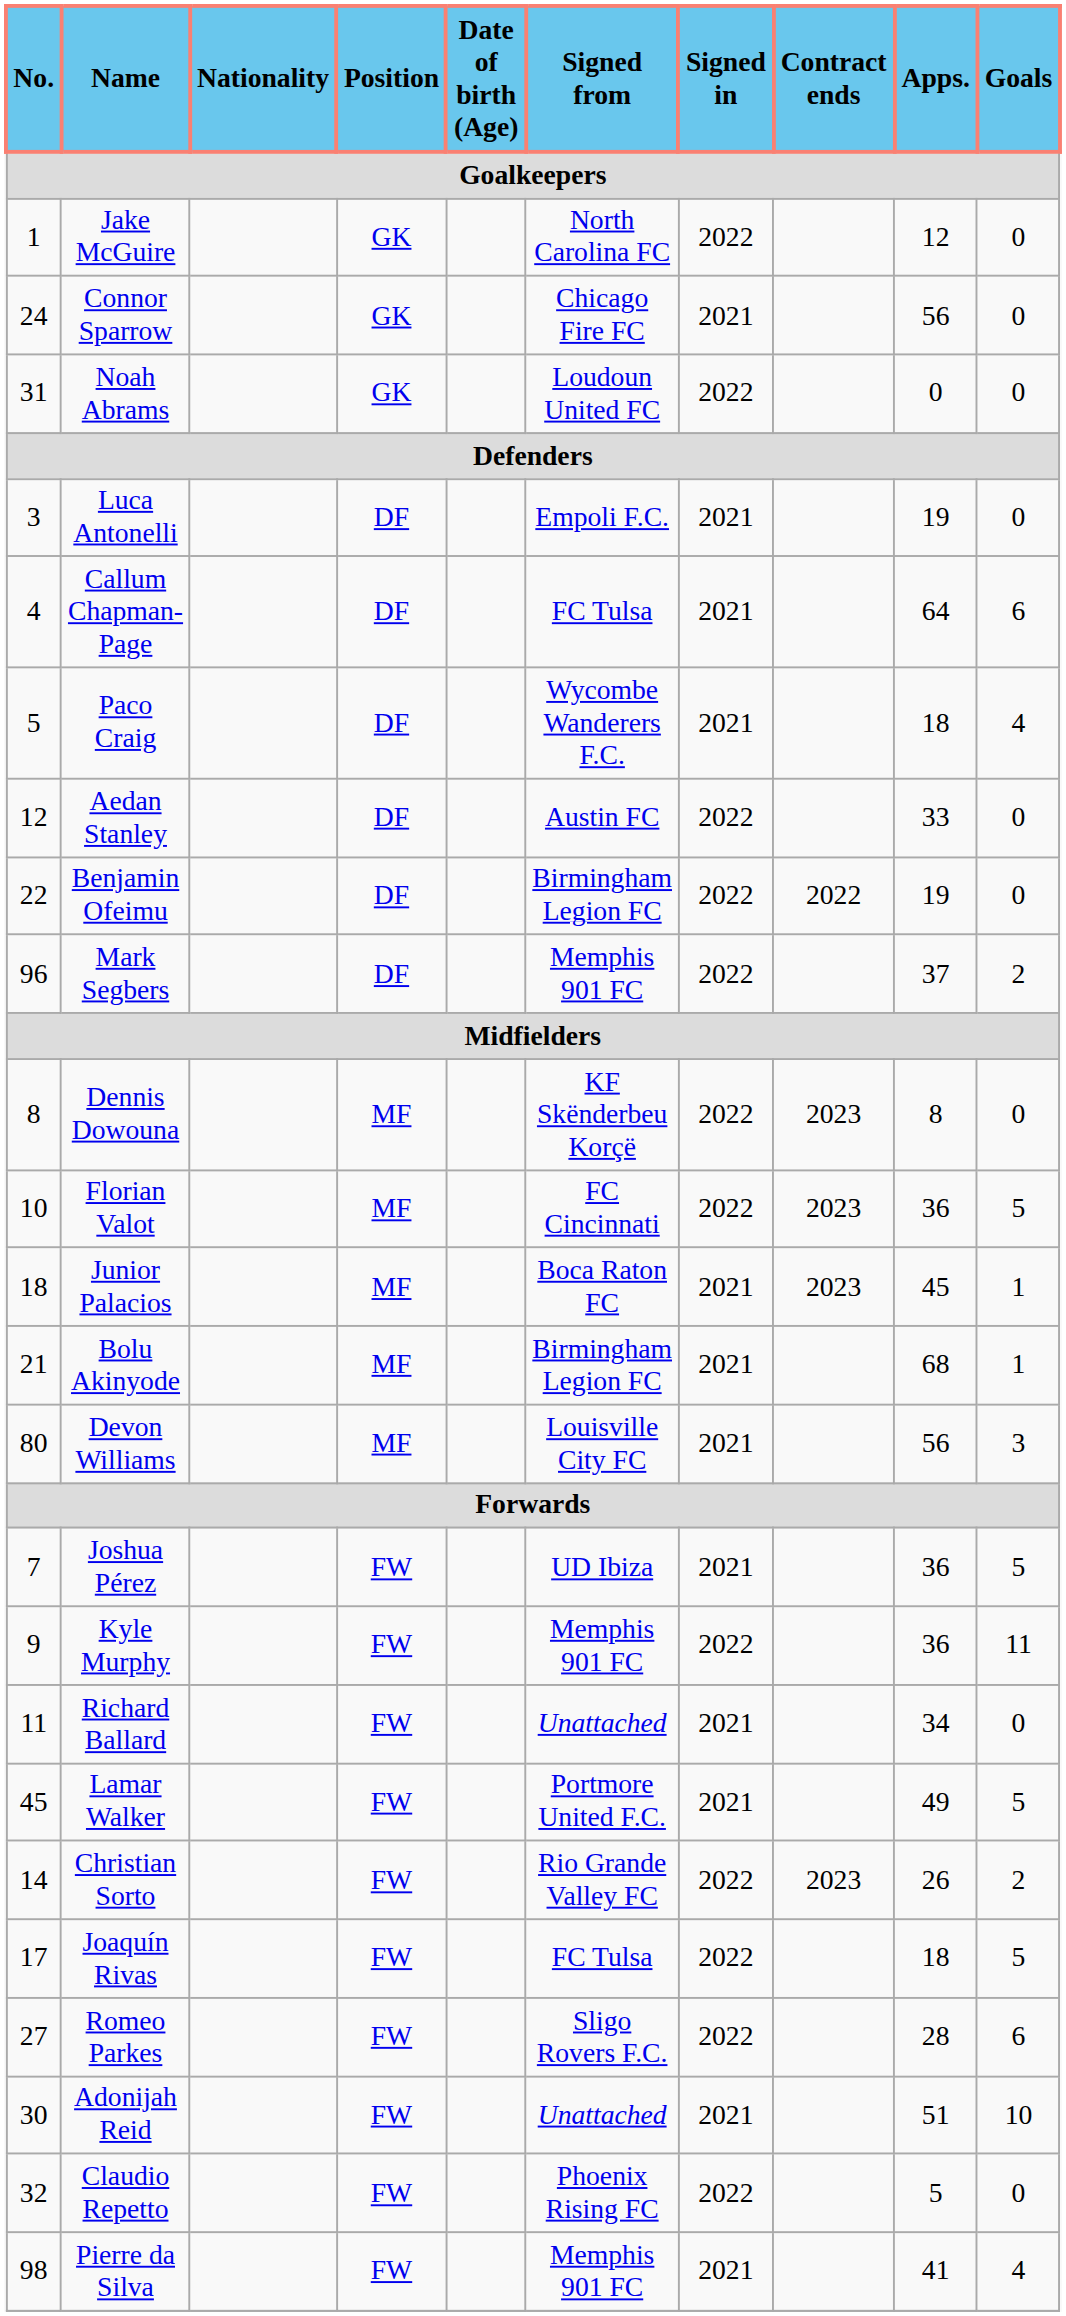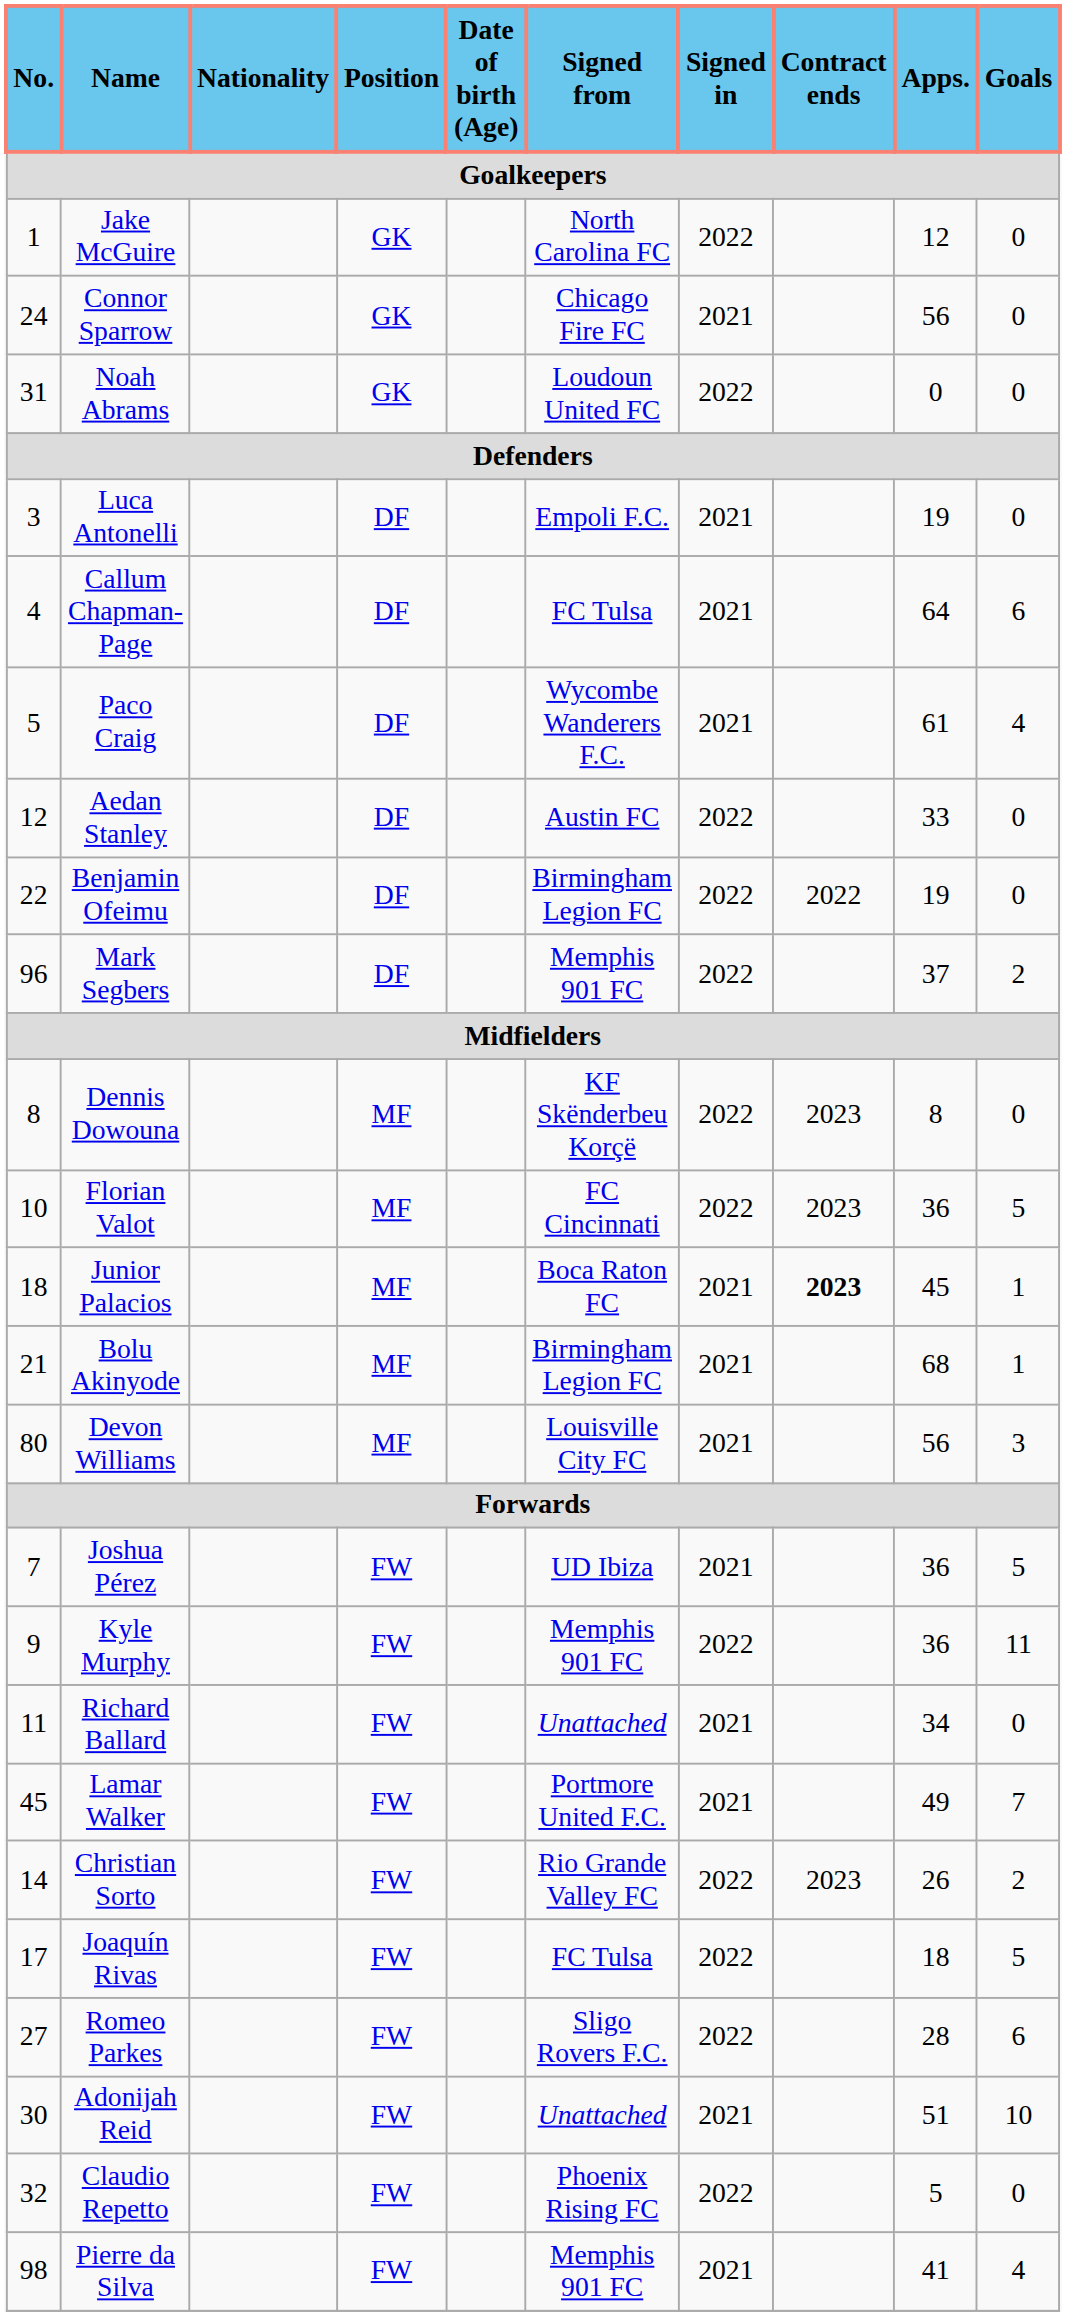 <table class="wikitable"  style="text-align:center; font-size:90%; width:85%;">
 <tr>
 <th style="background:#69C7ED; border:salmon 2px solid;">No.</th>
 <th style="background:#69C7ED; border:salmon 2px solid;">Name</th>
 <th style="background:#69C7ED; border:salmon 2px solid;">Nationality</th>
 <th style="background:#69C7ED; border:salmon 2px solid;">Position</th>
 <th style="background:#69C7ED; border:salmon 2px solid;">Date of birth (Age)</th>
 <th style="background:#69C7ED; border:salmon 2px solid;">Signed from</th>
 <th style="background:#69C7ED; border:salmon 2px solid;">Signed in</th>
 <th style="background:#69C7ED; border:salmon 2px solid;">Contract ends</th>
 <th style="background:#69C7ED; border:salmon 2px solid;">Apps.</th>
 <th style="background:#69C7ED; border:salmon 2px solid;">Goals</th>
 </tr>
 <tr>
 <th colspan="11"  style="background:#dcdcdc; text-align:center;">Goalkeepers</th>
 </tr>
 <tr>
 <td>1</td>
 <td><a href='#'>Jake McGuire</a></td>
 <td></td>
 <td><a href='#'>GK</a></td>
 <td></td>
 <td><a href='#'>North Carolina FC</a></td>
 <td>2022</td>
 <td></td>
 <td>12</td>
 <td>0</td>
 </tr>
 <tr>
 <td>24</td>
 <td><a href='#'>Connor Sparrow</a></td>
 <td></td>
 <td><a href='#'>GK</a></td>
 <td></td>
 <td><a href='#'>Chicago Fire FC</a></td>
 <td>2021</td>
 <td></td>
 <td>56</td>
 <td>0</td>
 </tr>
 <tr>
 <td>31</td>
 <td><a href='#'>Noah Abrams</a></td>
 <td></td>
 <td><a href='#'>GK</a></td>
 <td></td>
 <td><a href='#'>Loudoun United FC</a></td>
 <td>2022</td>
 <td></td>
 <td>0</td>
 <td>0</td>
 </tr>
 <tr>
 <th colspan="11"  style="background:#dcdcdc; text-align:center;">Defenders</th>
 </tr>
 <tr>
 <td>3</td>
 <td><a href='#'>Luca Antonelli</a></td>
 <td></td>
 <td><a href='#'>DF</a></td>
 <td></td>
 <td> <a href='#'>Empoli F.C.</a></td>
 <td>2021</td>
 <td></td>
 <td>19</td>
 <td>0</td>
 </tr>
 <tr>
 <td>4</td>
 <td><a href='#'>Callum Chapman-Page</a></td>
 <td></td>
 <td><a href='#'>DF</a></td>
 <td></td>
 <td><a href='#'>FC Tulsa</a></td>
 <td>2021</td>
 <td></td>
 <td>64</td>
 <td>6</td>
 </tr>
 <tr>
 <td>5</td>
 <td><a href='#'>Paco Craig</a></td>
 <td></td>
 <td><a href='#'>DF</a></td>
 <td></td>
 <td> <a href='#'>Wycombe Wanderers F.C.</a></td>
 <td>2021</td>
 <td></td>
-<td>18</td>
+<td>61</td>
 <td>4</td>
 </tr>
 <tr>
 <td>12</td>
 <td><a href='#'>Aedan Stanley</a></td>
 <td></td>
 <td><a href='#'>DF</a></td>
 <td></td>
 <td><a href='#'>Austin FC</a></td>
 <td>2022</td>
 <td></td>
 <td>33</td>
 <td>0</td>
 </tr>
 <tr>
 <td>22</td>
 <td><a href='#'>Benjamin Ofeimu</a></td>
 <td></td>
 <td><a href='#'>DF</a></td>
 <td></td>
 <td><a href='#'>Birmingham Legion FC</a></td>
 <td>2022</td>
 <td>2022</td>
 <td>19</td>
 <td>0</td>
 </tr>
 <tr>
 <td>96</td>
 <td><a href='#'>Mark Segbers</a></td>
 <td></td>
 <td><a href='#'>DF</a></td>
 <td></td>
 <td><a href='#'>Memphis 901 FC</a></td>
 <td>2022</td>
 <td></td>
 <td>37</td>
 <td>2</td>
 </tr>
 <tr>
 <th colspan="11"  style="background:#dcdcdc; text-align:center;">Midfielders</th>
 </tr>
 <tr>
 <td>8</td>
 <td><a href='#'>Dennis Dowouna</a></td>
 <td></td>
 <td><a href='#'>MF</a></td>
 <td></td>
 <td> <a href='#'>KF Skënderbeu Korçë</a></td>
 <td>2022</td>
 <td>2023</td>
 <td>8</td>
 <td>0</td>
 </tr>
 <tr>
 <td>10</td>
 <td><a href='#'>Florian Valot</a></td>
 <td></td>
 <td><a href='#'>MF</a></td>
 <td></td>
 <td><a href='#'>FC Cincinnati</a></td>
 <td>2022</td>
 <td>2023</td>
 <td>36</td>
 <td>5</td>
 </tr>
 <tr>
 <td>18</td>
 <td><a href='#'>Junior Palacios</a></td>
 <td></td>
 <td><a href='#'>MF</a></td>
 <td></td>
 <td><a href='#'>Boca Raton FC</a></td>
 <td>2021</td>
-<td>2023</td>
+<td><strong>2023</strong></td>
 <td>45</td>
 <td>1</td>
 </tr>
 <tr>
 <td>21</td>
 <td><a href='#'>Bolu Akinyode</a></td>
 <td></td>
 <td><a href='#'>MF</a></td>
 <td></td>
 <td><a href='#'>Birmingham Legion FC</a></td>
 <td>2021</td>
 <td></td>
 <td>68</td>
 <td>1</td>
 </tr>
 <tr>
 <td>80</td>
 <td><a href='#'>Devon Williams</a></td>
 <td></td>
 <td><a href='#'>MF</a></td>
 <td></td>
 <td><a href='#'>Louisville City FC</a></td>
 <td>2021</td>
 <td></td>
 <td>56</td>
 <td>3</td>
 </tr>
 <tr>
 <th colspan="11"  style="background:#dcdcdc; text-align:center;">Forwards</th>
 </tr>
 <tr>
 <td>7</td>
 <td><a href='#'>Joshua Pérez</a></td>
 <td></td>
 <td><a href='#'>FW</a></td>
 <td></td>
 <td> <a href='#'>UD Ibiza</a></td>
 <td>2021</td>
 <td></td>
 <td>36</td>
 <td>5</td>
 </tr>
 <tr>
 <td>9</td>
 <td><a href='#'>Kyle Murphy</a></td>
 <td></td>
 <td><a href='#'>FW</a></td>
 <td></td>
 <td><a href='#'>Memphis 901 FC</a></td>
 <td>2022</td>
 <td></td>
 <td>36</td>
 <td>11</td>
 </tr>
 <tr>
 <td>11</td>
 <td><a href='#'>Richard Ballard</a></td>
 <td></td>
 <td><a href='#'>FW</a></td>
 <td></td>
 <td><em><a href='#'>Unattached</a></em></td>
 <td>2021</td>
 <td></td>
 <td>34</td>
 <td>0</td>
 </tr>
 <tr>
 <td>45</td>
 <td><a href='#'>Lamar Walker</a></td>
 <td></td>
 <td><a href='#'>FW</a></td>
 <td></td>
 <td> <a href='#'>Portmore United F.C.</a></td>
 <td>2021</td>
 <td></td>
 <td>49</td>
-<td>5</td>
+<td>7</td>
 </tr>
 <tr>
 <td>14</td>
 <td><a href='#'>Christian Sorto</a></td>
 <td></td>
 <td><a href='#'>FW</a></td>
 <td></td>
 <td><a href='#'>Rio Grande Valley FC</a></td>
 <td>2022</td>
 <td>2023</td>
 <td>26</td>
 <td>2</td>
 </tr>
 <tr>
 <td>17</td>
 <td><a href='#'>Joaquín Rivas</a></td>
 <td></td>
 <td><a href='#'>FW</a></td>
 <td></td>
 <td><a href='#'>FC Tulsa</a></td>
 <td>2022</td>
 <td></td>
 <td>18</td>
 <td>5</td>
 </tr>
 <tr>
 <td>27</td>
 <td><a href='#'>Romeo Parkes</a></td>
 <td></td>
 <td><a href='#'>FW</a></td>
 <td></td>
 <td> <a href='#'>Sligo Rovers F.C.</a></td>
 <td>2022</td>
 <td></td>
 <td>28</td>
 <td>6</td>
 </tr>
 <tr>
 <td>30</td>
 <td><a href='#'>Adonijah Reid</a></td>
 <td></td>
 <td><a href='#'>FW</a></td>
 <td></td>
 <td><em><a href='#'>Unattached</a></em></td>
 <td>2021</td>
 <td></td>
 <td>51</td>
 <td>10</td>
 </tr>
 <tr>
 <td>32</td>
 <td><a href='#'>Claudio Repetto</a></td>
 <td></td>
 <td><a href='#'>FW</a></td>
 <td></td>
 <td><a href='#'>Phoenix Rising FC</a></td>
 <td>2022</td>
 <td></td>
 <td>5</td>
 <td>0</td>
 </tr>
 <tr>
 <td>98</td>
 <td><a href='#'>Pierre da Silva</a></td>
 <td></td>
 <td><a href='#'>FW</a></td>
 <td></td>
 <td><a href='#'>Memphis 901 FC</a></td>
 <td>2021</td>
 <td></td>
 <td>41</td>
 <td>4</td>
 </tr>
 <tr>
 </tr>
 </table>
